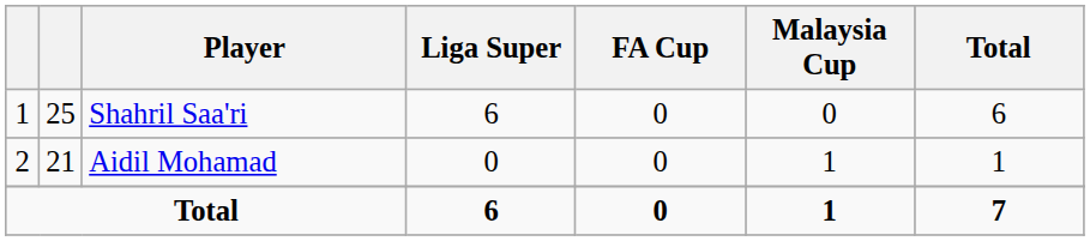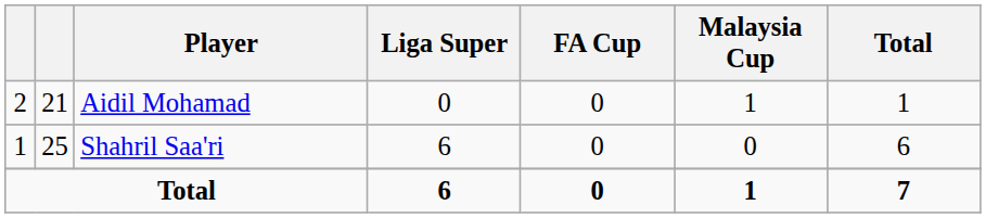 <table class="wikitable sortable" style="font-size: 95%; text-align: center;">
 <tr>
 <th width=10></th>
 <th width=10></th>
 <th scope=col style="width:160px;"><strong>Player</strong></th>
 <th width=80>Liga Super</th>
 <th width=80>FA Cup</th>
 <th width=80>Malaysia Cup</th>
 <th width=80>Total</th>
 </tr>
 <tr>
+<td>2</td>
+<td>21</td>
+<td align=left> <a href='#'>Aidil Mohamad</a></td>
+<td>0</td>
+<td>0</td>
+<td>1</td>
+<td>1</td>
+</tr>
+<tr>
 <td>1</td>
 <td>25</td>
 <td align=left> <a href='#'>Shahril Saa'ri</a></td>
 <td>6</td>
 <td>0</td>
 <td>0</td>
 <td>6</td>
-</tr>
-<tr>
-<td>2</td>
-<td>21</td>
-<td align=left> <a href='#'>Aidil Mohamad</a></td>
-<td>0</td>
-<td>0</td>
-<td>1</td>
-<td>1</td>
 </tr>
 <tr>
 </tr>
 <tr class="sortbottom">
 <td colspan=3><strong>Total</strong></td>
 <td><strong>6</strong></td>
 <td><strong>0</strong></td>
 <td><strong>1</strong></td>
 <td><strong>7</strong></td>
 </tr>
 </table>
